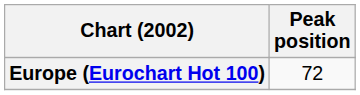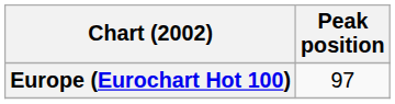 <table class="wikitable sortable plainrowheaders" style="text-align:center">
 <tr>
 <th>Chart (2002)</th>
 <th>Peak<br>position</th>
 </tr>
 <tr>
 </tr>
 <tr>
 </tr>
 <tr>
 <th scope="row">Europe (<a href='#'>Eurochart Hot 100</a>)</th>
-<td>72</td>
+<td>97</td>
 </tr>
 <tr>
 </tr>
 <tr>
 </tr>
 <tr>
 </tr>
 </table>
